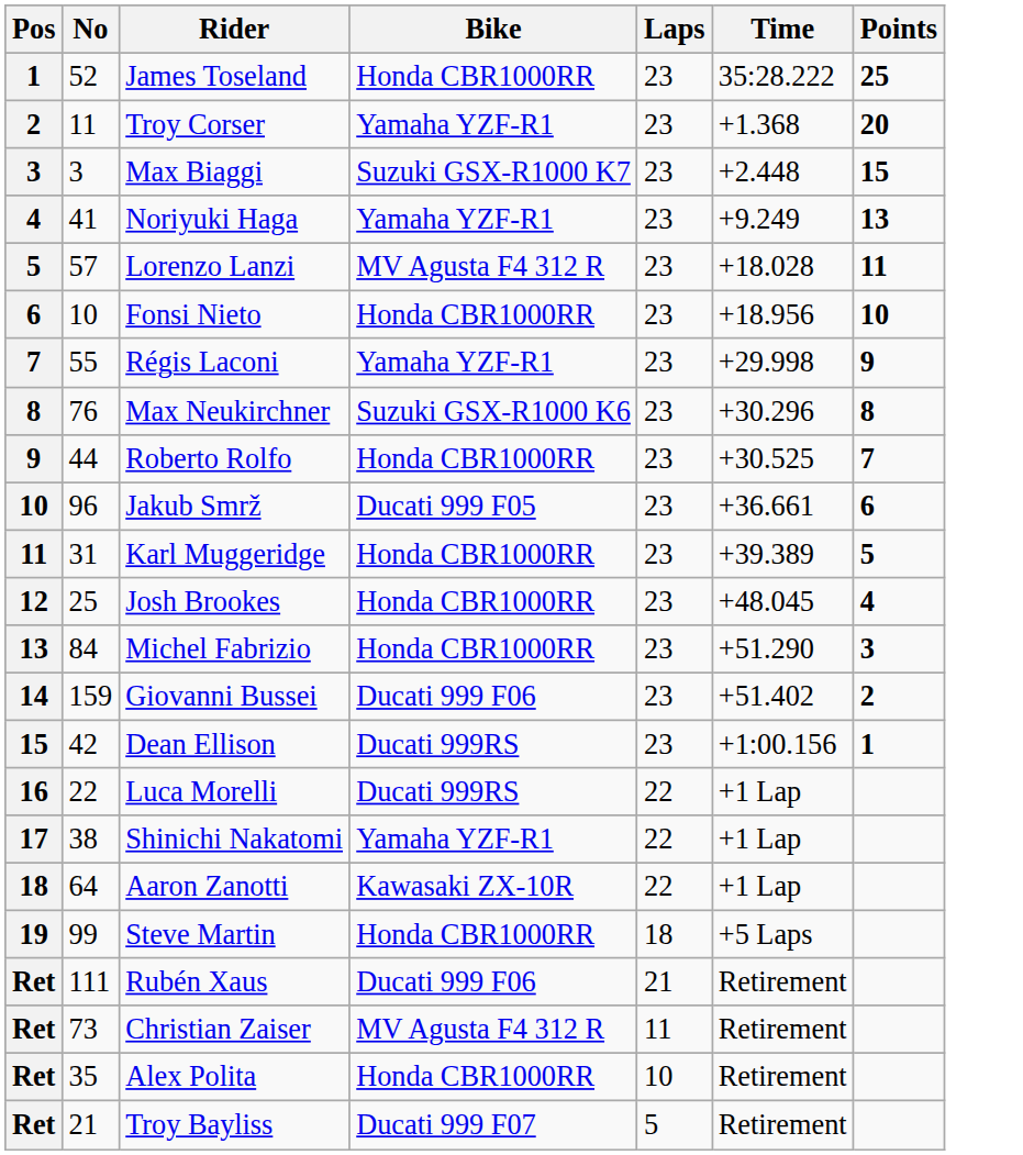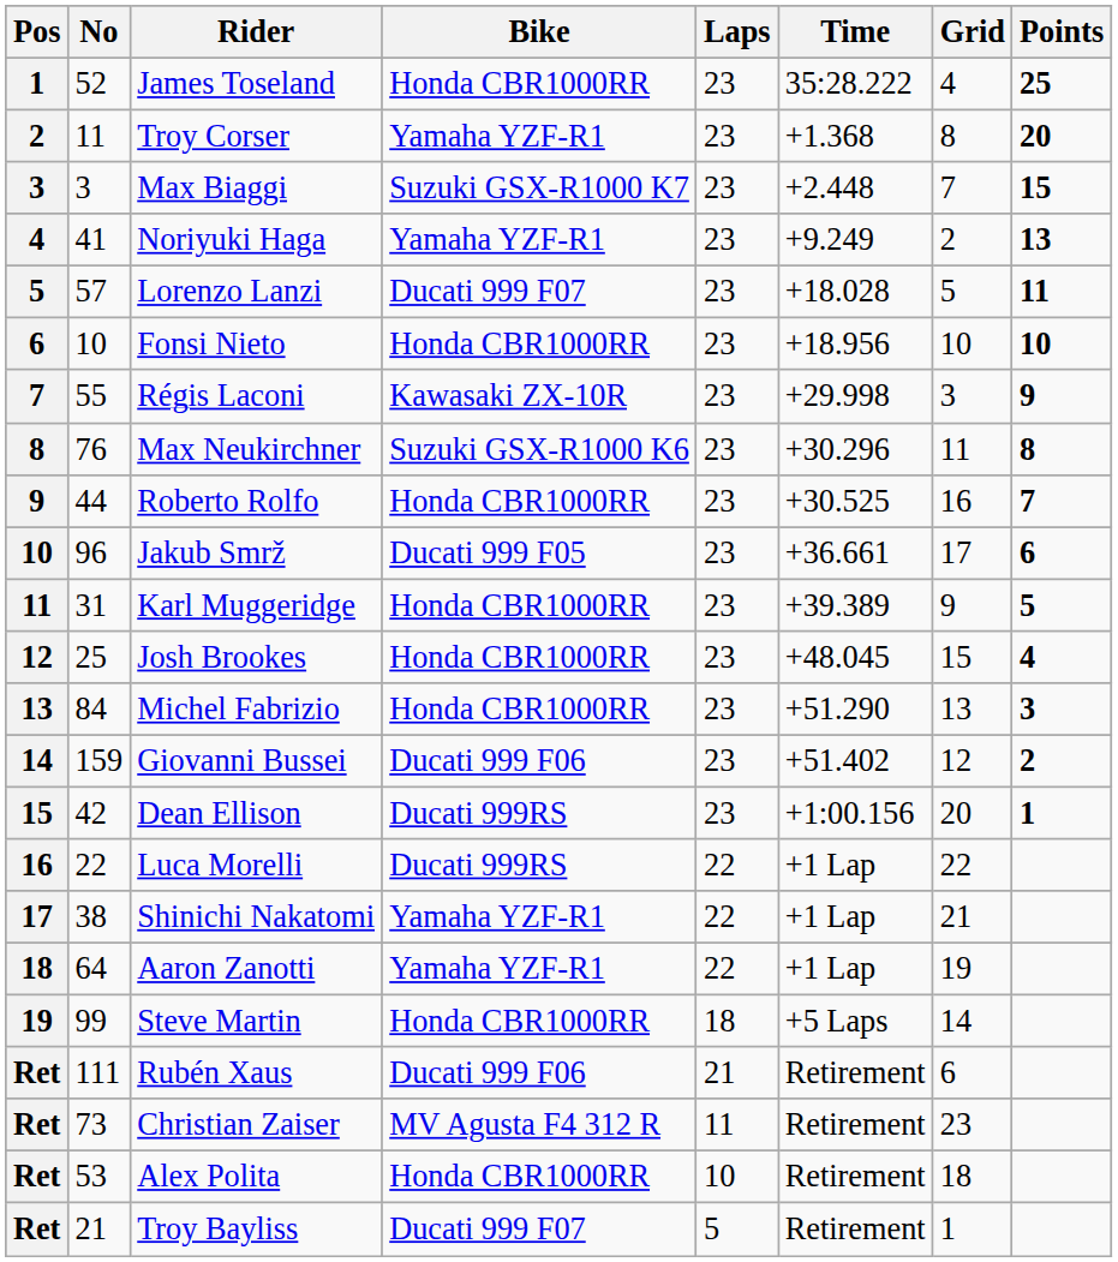 <table class="wikitable" style="font-size: 95%;">
 <tr>
 <th>Pos</th>
 <th>No</th>
 <th>Rider</th>
 <th>Bike</th>
 <th>Laps</th>
 <th>Time</th>
+<th>Grid</th>
 <th>Points</th>
 </tr>
 <tr>
 <th>1</th>
 <td>52</td>
 <td> <a href='#'>James Toseland</a></td>
 <td><a href='#'>Honda CBR1000RR</a></td>
 <td>23</td>
 <td>35:28.222</td>
+<td>4</td>
 <td><strong>25</strong></td>
 </tr>
 <tr>
 <th>2</th>
 <td>11</td>
 <td> <a href='#'>Troy Corser</a></td>
 <td><a href='#'>Yamaha YZF-R1</a></td>
 <td>23</td>
 <td>+1.368</td>
+<td>8</td>
 <td><strong>20</strong></td>
 </tr>
 <tr>
 <th>3</th>
 <td>3</td>
 <td> <a href='#'>Max Biaggi</a></td>
 <td><a href='#'>Suzuki GSX-R1000 K7</a></td>
 <td>23</td>
 <td>+2.448</td>
+<td>7</td>
 <td><strong>15</strong></td>
 </tr>
 <tr>
 <th>4</th>
 <td>41</td>
 <td> <a href='#'>Noriyuki Haga</a></td>
 <td><a href='#'>Yamaha YZF-R1</a></td>
 <td>23</td>
 <td>+9.249</td>
+<td>2</td>
 <td><strong>13</strong></td>
 </tr>
 <tr>
 <th>5</th>
 <td>57</td>
 <td> <a href='#'>Lorenzo Lanzi</a></td>
-<td><a href='#'>MV Agusta F4 312 R</a></td>
+<td><a href='#'>Ducati 999 F07</a></td>
 <td>23</td>
 <td>+18.028</td>
+<td>5</td>
 <td><strong>11</strong></td>
 </tr>
 <tr>
 <th>6</th>
 <td>10</td>
 <td> <a href='#'>Fonsi Nieto</a></td>
 <td><a href='#'>Honda CBR1000RR</a></td>
 <td>23</td>
 <td>+18.956</td>
+<td>10</td>
 <td><strong>10</strong></td>
 </tr>
 <tr>
 <th>7</th>
 <td>55</td>
 <td> <a href='#'>Régis Laconi</a></td>
-<td><a href='#'>Yamaha YZF-R1</a></td>
+<td><a href='#'>Kawasaki ZX-10R</a></td>
 <td>23</td>
 <td>+29.998</td>
+<td>3</td>
 <td><strong>9</strong></td>
 </tr>
 <tr>
 <th>8</th>
 <td>76</td>
 <td> <a href='#'>Max Neukirchner</a></td>
 <td><a href='#'>Suzuki GSX-R1000 K6</a></td>
 <td>23</td>
 <td>+30.296</td>
+<td>11</td>
 <td><strong>8</strong></td>
 </tr>
 <tr>
 <th>9</th>
 <td>44</td>
 <td> <a href='#'>Roberto Rolfo</a></td>
 <td><a href='#'>Honda CBR1000RR</a></td>
 <td>23</td>
 <td>+30.525</td>
+<td>16</td>
 <td><strong>7</strong></td>
 </tr>
 <tr>
 <th>10</th>
 <td>96</td>
 <td> <a href='#'>Jakub Smrž</a></td>
 <td><a href='#'>Ducati 999 F05</a></td>
 <td>23</td>
 <td>+36.661</td>
+<td>17</td>
 <td><strong>6</strong></td>
 </tr>
 <tr>
 <th>11</th>
 <td>31</td>
 <td> <a href='#'>Karl Muggeridge</a></td>
 <td><a href='#'>Honda CBR1000RR</a></td>
 <td>23</td>
 <td>+39.389</td>
+<td>9</td>
 <td><strong>5</strong></td>
 </tr>
 <tr>
 <th>12</th>
 <td>25</td>
 <td> <a href='#'>Josh Brookes</a></td>
 <td><a href='#'>Honda CBR1000RR</a></td>
 <td>23</td>
 <td>+48.045</td>
+<td>15</td>
 <td><strong>4</strong></td>
 </tr>
 <tr>
 <th>13</th>
 <td>84</td>
 <td> <a href='#'>Michel Fabrizio</a></td>
 <td><a href='#'>Honda CBR1000RR</a></td>
 <td>23</td>
 <td>+51.290</td>
+<td>13</td>
 <td><strong>3</strong></td>
 </tr>
 <tr>
 <th>14</th>
 <td>159</td>
 <td> <a href='#'>Giovanni Bussei</a></td>
 <td><a href='#'>Ducati 999 F06</a></td>
 <td>23</td>
 <td>+51.402</td>
+<td>12</td>
 <td><strong>2</strong></td>
 </tr>
 <tr>
 <th>15</th>
 <td>42</td>
 <td> <a href='#'>Dean Ellison</a></td>
 <td><a href='#'>Ducati 999RS</a></td>
 <td>23</td>
 <td>+1:00.156</td>
+<td>20</td>
 <td><strong>1</strong></td>
 </tr>
 <tr>
 <th>16</th>
 <td>22</td>
 <td> <a href='#'>Luca Morelli</a></td>
 <td><a href='#'>Ducati 999RS</a></td>
 <td>22</td>
 <td>+1 Lap</td>
+<td>22</td>
 <td></td>
 </tr>
 <tr>
 <th>17</th>
 <td>38</td>
 <td> <a href='#'>Shinichi Nakatomi</a></td>
 <td><a href='#'>Yamaha YZF-R1</a></td>
 <td>22</td>
 <td>+1 Lap</td>
+<td>21</td>
 <td></td>
 </tr>
 <tr>
 <th>18</th>
 <td>64</td>
 <td> <a href='#'>Aaron Zanotti</a></td>
-<td><a href='#'>Kawasaki ZX-10R</a></td>
+<td><a href='#'>Yamaha YZF-R1</a></td>
 <td>22</td>
 <td>+1 Lap</td>
+<td>19</td>
 <td></td>
 </tr>
 <tr>
 <th>19</th>
 <td>99</td>
 <td> <a href='#'>Steve Martin</a></td>
 <td><a href='#'>Honda CBR1000RR</a></td>
 <td>18</td>
 <td>+5 Laps</td>
+<td>14</td>
 <td></td>
 </tr>
 <tr>
 <th>Ret</th>
 <td>111</td>
 <td> <a href='#'>Rubén Xaus</a></td>
 <td><a href='#'>Ducati 999 F06</a></td>
 <td>21</td>
 <td>Retirement</td>
+<td>6</td>
 <td></td>
 </tr>
 <tr>
 <th>Ret</th>
 <td>73</td>
 <td> <a href='#'>Christian Zaiser</a></td>
 <td><a href='#'>MV Agusta F4 312 R</a></td>
 <td>11</td>
 <td>Retirement</td>
+<td>23</td>
 <td></td>
 </tr>
 <tr>
 <th>Ret</th>
-<td>35</td>
+<td>53</td>
 <td> <a href='#'>Alex Polita</a></td>
 <td><a href='#'>Honda CBR1000RR</a></td>
 <td>10</td>
 <td>Retirement</td>
+<td>18</td>
 <td></td>
 </tr>
 <tr>
 <th>Ret</th>
 <td>21</td>
 <td> <a href='#'>Troy Bayliss</a></td>
 <td><a href='#'>Ducati 999 F07</a></td>
 <td>5</td>
 <td>Retirement</td>
+<td>1</td>
 <td></td>
 </tr>
 </table>
